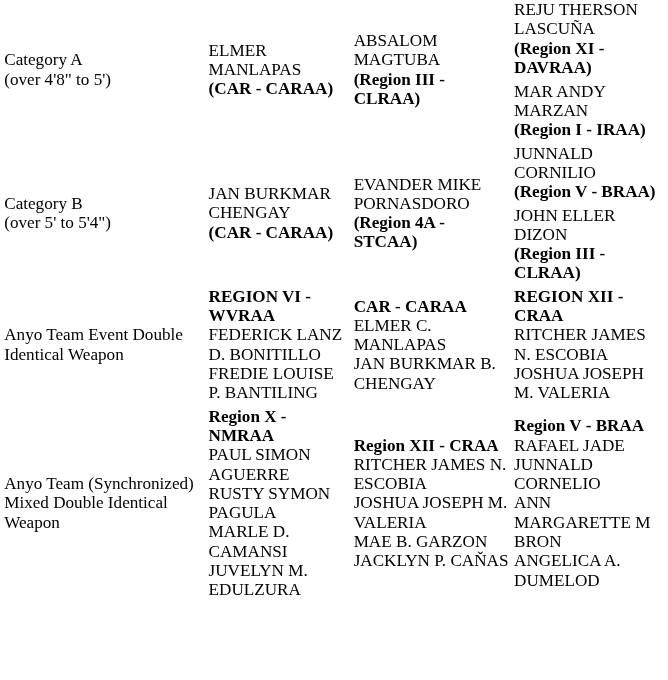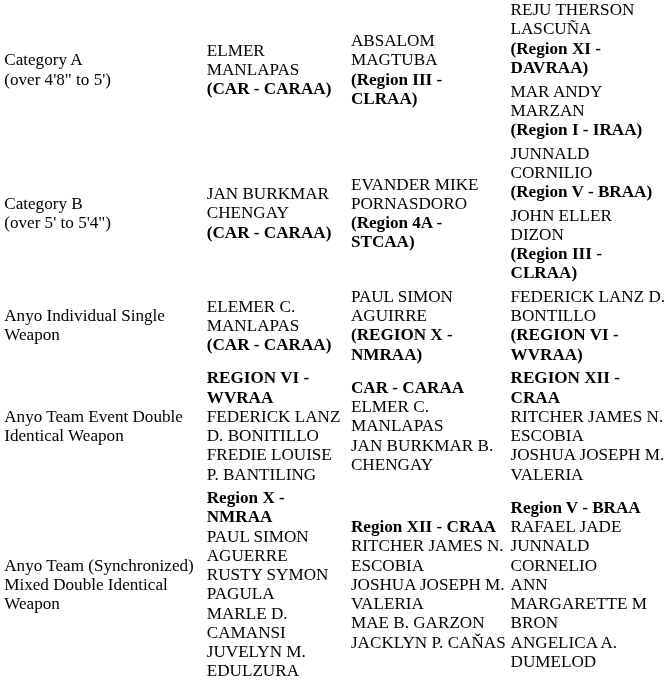 <table>
 <tr>
 <td rowspan=2>Category A <br> (over 4'8" to 5')</td>
 <td rowspan=2>ELMER MANLAPAS <br> <strong>(CAR - CARAA)</strong></td>
 <td rowspan=2>ABSALOM MAGTUBA <br><strong>(Region III - CLRAA)</strong></td>
 <td>REJU THERSON LASCUÑA <br><strong>(Region XI - DAVRAA)</strong></td>
 </tr>
 <tr>
 <td>MAR ANDY MARZAN <br><strong>(Region I - IRAA)</strong></td>
 </tr>
 <tr>
 <td rowspan=2>Category B <br> (over 5' to 5'4")</td>
 <td rowspan=2>JAN BURKMAR CHENGAY <br><strong>(CAR - CARAA)</strong></td>
 <td rowspan=2>EVANDER MIKE PORNASDORO <br><strong>(Region 4A - STCAA)</strong></td>
 <td>JUNNALD CORNILIO<br> <strong>(Region V - BRAA)</strong></td>
 </tr>
 <tr>
 <td>JOHN ELLER DIZON <br><strong>(Region III - CLRAA)</strong></td>
 </tr>
 <tr>
+<td rowspan=1>Anyo Individual Single Weapon</td>
+<td rowspan=1>ELEMER C. MANLAPAS <br><strong>(CAR - CARAA)</strong></td>
+<td rowspan=1>PAUL SIMON AGUIRRE <br><strong>(REGION X - NMRAA)</strong></td>
+<td>FEDERICK LANZ D. BONTILLO <br><strong>(REGION VI - WVRAA)</strong></td>
+</tr>
+<tr>
 <td rowspan=1>Anyo Team Event Double Identical Weapon</td>
 <td rowspan=1><strong>REGION VI - WVRAA</strong> <br> FEDERICK LANZ D. BONITILLO <br> FREDIE LOUISE P. BANTILING</td>
 <td rowspan=1><strong>CAR - CARAA</strong> <br> ELMER C. MANLAPAS  <br> JAN BURKMAR B. CHENGAY</td>
 <td><strong>REGION XII - CRAA</strong> <br> RITCHER JAMES N. ESCOBIA <br> JOSHUA JOSEPH M. VALERIA</td>
 </tr>
 <tr>
 <td rowspan=1>Anyo Team (Synchronized) Mixed Double Identical Weapon</td>
 <td rowspan=1><strong>Region X - NMRAA</strong> <br> PAUL SIMON AGUERRE <br> RUSTY SYMON PAGULA <br>MARLE D. CAMANSI<br>JUVELYN M. EDULZURA</td>
 <td rowspan=1><strong>Region XII - CRAA</strong><br> RITCHER JAMES N. ESCOBIA <br> JOSHUA JOSEPH M. VALERIA <br> MAE B. GARZON<br>JACKLYN P. CAŇAS</td>
 <td><strong>Region V - BRAA</strong> <br> RAFAEL JADE <br> JUNNALD CORNELIO <br> ANN MARGARETTE M BRON <br> ANGELICA A. DUMELOD</td>
 </tr>
 </table>
